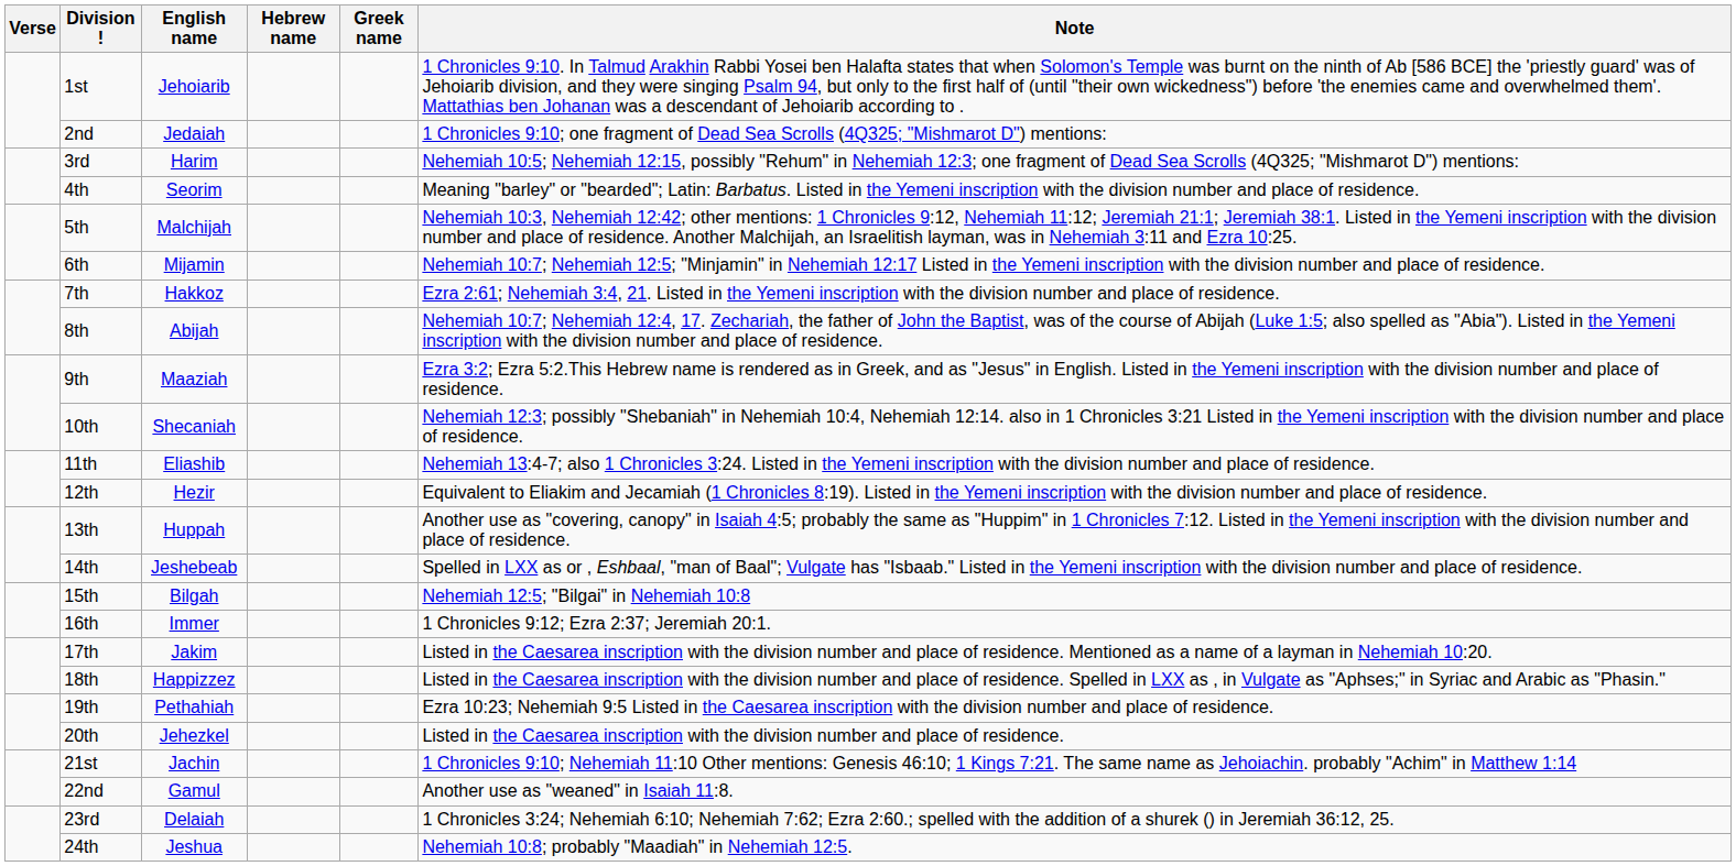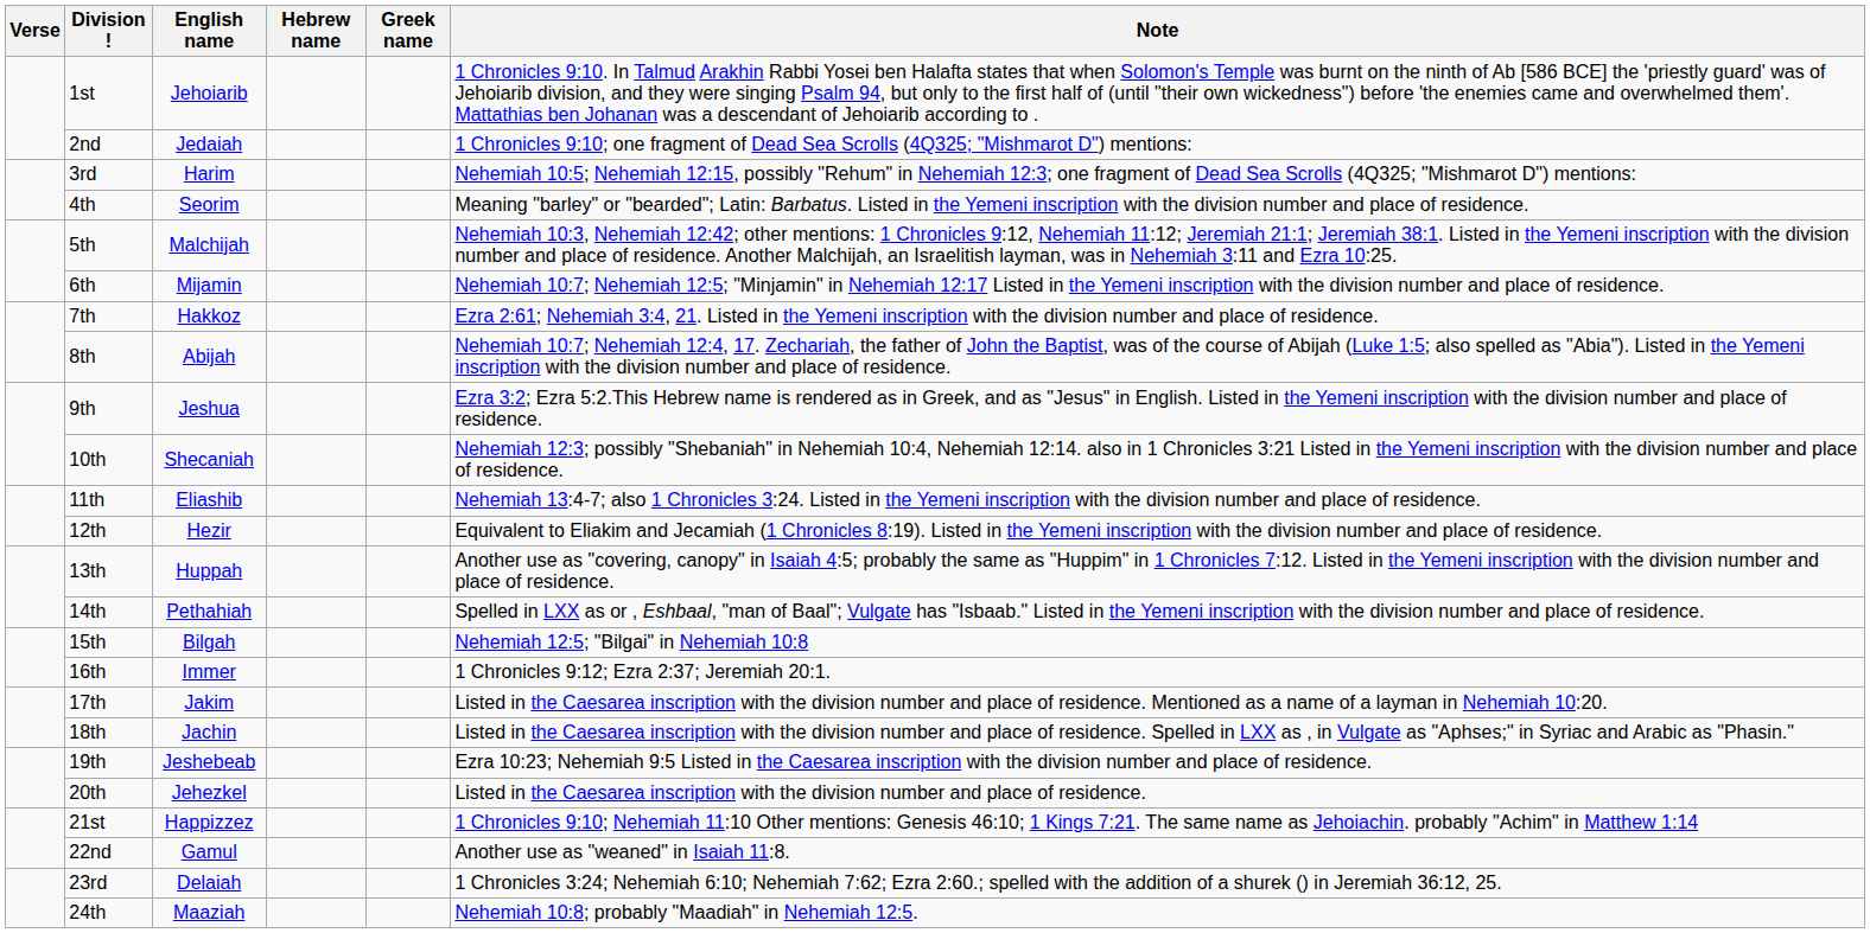 <table class="wikitable">
 <tr>
 <th>Verse</th>
 <th>Division !</th>
 <th>English name</th>
 <th>Hebrew name</th>
 <th>Greek name</th>
 <th>Note</th>
 </tr>
 <tr>
 <td rowspan = "2"; align="center"></td>
 <td>1st</td>
 <td align="center"><a href='#'>Jehoiarib</a></td>
 <td align="center"></td>
 <td align="center"></td>
 <td><a href='#'>1 Chronicles 9:10</a>. In <a href='#'>Talmud</a> <a href='#'>Arakhin</a>  Rabbi Yosei ben Halafta states that when <a href='#'>Solomon's Temple</a> was burnt on the ninth of Ab [586 BCE] the 'priestly guard' was of Jehoiarib division, and they were singing <a href='#'>Psalm 94</a>, but only to the first half of  (until "their own wickedness") before 'the enemies came and overwhelmed them'. <a href='#'>Mattathias ben Johanan</a> was a descendant of Jehoiarib according to .</td>
 </tr>
 <tr>
 <td>2nd</td>
 <td align="center"><a href='#'>Jedaiah</a></td>
 <td align="center"></td>
 <td align="center"></td>
 <td><a href='#'>1 Chronicles 9:10</a>; one fragment of <a href='#'>Dead Sea Scrolls</a> (<a href='#'>4Q325; "Mishmarot D"</a>) mentions:<br></td>
 </tr>
 <tr>
 <td rowspan = "2"; align="center"></td>
 <td>3rd</td>
 <td align="center"><a href='#'>Harim</a></td>
 <td align="center"></td>
 <td align="center"></td>
 <td><a href='#'>Nehemiah 10:5</a>; <a href='#'>Nehemiah 12:15</a>, possibly "Rehum" in <a href='#'>Nehemiah 12:3</a>; one fragment of <a href='#'>Dead Sea Scrolls</a> (4Q325; "Mishmarot D") mentions:<br></td>
 </tr>
 <tr>
 <td>4th</td>
 <td align="center"><a href='#'>Seorim</a></td>
 <td align="center"></td>
 <td align="center"></td>
 <td>Meaning "barley" or "bearded"; Latin: <em>Barbatus</em>. Listed in <a href='#'>the Yemeni inscription</a> with the division number and place of residence.</td>
 </tr>
 <tr>
 <td rowspan = "2"; align="center"></td>
 <td>5th</td>
 <td align="center"><a href='#'>Malchijah</a></td>
 <td align="center"></td>
 <td align="center"></td>
 <td><a href='#'>Nehemiah 10:3</a>, <a href='#'>Nehemiah 12:42</a>; other mentions: <a href='#'>1 Chronicles 9</a>:12, <a href='#'>Nehemiah 11</a>:12; <a href='#'>Jeremiah 21:1</a>; <a href='#'>Jeremiah 38:1</a>. Listed in <a href='#'>the Yemeni inscription</a> with the division number and place of residence. Another Malchijah, an Israelitish layman, was in <a href='#'>Nehemiah 3</a>:11 and <a href='#'>Ezra 10</a>:25.</td>
 </tr>
 <tr>
 <td>6th</td>
 <td align="center"><a href='#'>Mijamin</a></td>
 <td align="center"></td>
 <td align="center"></td>
 <td><a href='#'>Nehemiah 10:7</a>; <a href='#'>Nehemiah 12:5</a>; "Minjamin" in <a href='#'>Nehemiah 12:17</a> Listed in <a href='#'>the Yemeni inscription</a> with the division number and place of residence.</td>
 </tr>
 <tr>
 <td rowspan = "2"; align="center"></td>
 <td>7th</td>
 <td align="center"><a href='#'>Hakkoz</a></td>
 <td align="center"></td>
 <td align="center"></td>
 <td><a href='#'>Ezra 2:61</a>; <a href='#'>Nehemiah 3:4</a>, <a href='#'>21</a>. Listed in <a href='#'>the Yemeni inscription</a> with the division number and place of residence.</td>
 </tr>
 <tr>
 <td>8th</td>
 <td align="center"><a href='#'>Abijah</a></td>
 <td align="center"></td>
 <td align="center"></td>
 <td><a href='#'>Nehemiah 10:7</a>; <a href='#'>Nehemiah 12:4</a>, <a href='#'>17</a>. <a href='#'>Zechariah</a>, the father of <a href='#'>John the Baptist</a>, was of the course of Abijah (<a href='#'>Luke 1:5</a>; also spelled as "Abia"). Listed in <a href='#'>the Yemeni inscription</a> with the division number and place of residence.</td>
 </tr>
 <tr>
 <td rowspan = "2"; align="center"></td>
 <td>9th</td>
-<td align="center"><a href='#'>Maaziah</a></td>
+<td align="center"><a href='#'>Jeshua</a></td>
 <td align="center"></td>
 <td align="center"></td>
 <td><a href='#'>Ezra 3:2</a>; Ezra 5:2.This Hebrew name is rendered as  in Greek, and as "Jesus" in English. Listed in <a href='#'>the Yemeni inscription</a> with the division number and place of residence.</td>
 </tr>
 <tr>
 <td>10th</td>
 <td align="center"><a href='#'>Shecaniah</a></td>
 <td align="center"></td>
 <td align="center"></td>
 <td><a href='#'>Nehemiah 12:3</a>; possibly "Shebaniah" in Nehemiah 10:4, Nehemiah 12:14. also in 1 Chronicles 3:21 Listed in <a href='#'>the Yemeni inscription</a> with the division number and place of residence.</td>
 </tr>
 <tr>
 <td rowspan = "2"; align="center"></td>
 <td>11th</td>
 <td align="center"><a href='#'>Eliashib</a></td>
 <td align="center"></td>
 <td align="center"></td>
 <td><a href='#'>Nehemiah 13</a>:4-7; also <a href='#'>1 Chronicles 3</a>:24. Listed in <a href='#'>the Yemeni inscription</a> with the division number and place of residence.</td>
 </tr>
 <tr>
 <td>12th</td>
 <td align="center"><a href='#'>Hezir</a></td>
 <td align="center"></td>
 <td align="center"></td>
 <td>Equivalent to Eliakim and Jecamiah (<a href='#'>1 Chronicles 8</a>:19). Listed in <a href='#'>the Yemeni inscription</a> with the division number and place of residence.</td>
 </tr>
 <tr>
 <td rowspan = "2"; align="center"></td>
 <td>13th</td>
 <td align="center"><a href='#'>Huppah</a></td>
 <td align="center"></td>
 <td align="center"></td>
 <td>Another use as "covering, canopy" in <a href='#'>Isaiah 4</a>:5; probably the same as "Huppim" in <a href='#'>1 Chronicles 7</a>:12. Listed in <a href='#'>the Yemeni inscription</a> with the division number and place of residence.</td>
 </tr>
 <tr>
 <td>14th</td>
-<td align="center"><a href='#'>Jeshebeab</a></td>
+<td align="center"><a href='#'>Pethahiah</a></td>
 <td align="center"></td>
 <td align="center"></td>
 <td>Spelled in <a href='#'>LXX</a> as  or , <em>Eshbaal</em>, "man of Baal"; <a href='#'>Vulgate</a> has "Isbaab." Listed in <a href='#'>the Yemeni inscription</a> with the division number and place of residence.</td>
 </tr>
 <tr>
 <td rowspan = "2"; align="center"></td>
 <td>15th</td>
 <td align="center"><a href='#'>Bilgah</a></td>
 <td align="center"></td>
 <td align="center"></td>
 <td><a href='#'>Nehemiah 12:5</a>; "Bilgai" in <a href='#'>Nehemiah 10:8</a></td>
 </tr>
 <tr>
 <td>16th</td>
 <td align="center"><a href='#'>Immer</a></td>
 <td align="center"></td>
 <td align="center"></td>
 <td>1 Chronicles 9:12; Ezra 2:37; Jeremiah 20:1.</td>
 </tr>
 <tr>
 <td rowspan = "2"; align="center"></td>
 <td>17th</td>
 <td align="center"><a href='#'>Jakim</a></td>
 <td align="center"></td>
 <td align="center"></td>
 <td>Listed in <a href='#'>the Caesarea inscription</a> with the division number and place of residence. Mentioned as a name of a layman in <a href='#'>Nehemiah 10</a>:20.</td>
 </tr>
 <tr>
 <td>18th</td>
-<td align="center"><a href='#'>Happizzez</a></td>
+<td align="center"><a href='#'>Jachin</a></td>
 <td align="center"></td>
 <td align="center"></td>
 <td>Listed in <a href='#'>the Caesarea inscription</a> with the division number and place of residence. Spelled in <a href='#'>LXX</a> as , in <a href='#'>Vulgate</a> as "Aphses;" in Syriac and Arabic as "Phasin."</td>
 </tr>
 <tr>
 <td rowspan = "2"; align="center"></td>
 <td>19th</td>
-<td align="center"><a href='#'>Pethahiah</a></td>
+<td align="center"><a href='#'>Jeshebeab</a></td>
 <td align="center"></td>
 <td align="center"></td>
 <td>Ezra 10:23; Nehemiah 9:5 Listed in <a href='#'>the Caesarea inscription</a> with the division number and place of residence.</td>
 </tr>
 <tr>
 <td>20th</td>
 <td align="center"><a href='#'>Jehezkel</a></td>
 <td align="center"></td>
 <td align="center"></td>
 <td>Listed in <a href='#'>the Caesarea inscription</a> with the division number and place of residence.</td>
 </tr>
 <tr>
 <td rowspan = "2"; align="center"></td>
 <td>21st</td>
-<td align="center"><a href='#'>Jachin</a></td>
+<td align="center"><a href='#'>Happizzez</a></td>
 <td align="center"></td>
 <td align="center"></td>
 <td><a href='#'>1 Chronicles 9:10</a>; <a href='#'>Nehemiah 11</a>:10 Other mentions: Genesis 46:10; <a href='#'>1 Kings 7:21</a>. The same name as <a href='#'>Jehoiachin</a>. probably "Achim" in <a href='#'>Matthew 1:14</a></td>
 </tr>
 <tr>
 <td>22nd</td>
 <td align="center"><a href='#'>Gamul</a></td>
 <td align="center"></td>
 <td align="center"></td>
 <td>Another use as "weaned" in <a href='#'>Isaiah 11</a>:8.</td>
 </tr>
 <tr>
 <td rowspan = "2"; align="center"></td>
 <td>23rd</td>
 <td align="center"><a href='#'>Delaiah</a></td>
 <td align="center"></td>
 <td align="center"></td>
 <td>1 Chronicles 3:24; Nehemiah 6:10; Nehemiah 7:62; Ezra 2:60.; spelled with the addition of a shurek () in Jeremiah 36:12, 25.</td>
 </tr>
 <tr>
 <td>24th</td>
-<td align="center"><a href='#'>Jeshua</a></td>
+<td align="center"><a href='#'>Maaziah</a></td>
 <td align="center"></td>
 <td align="center"></td>
 <td><a href='#'>Nehemiah 10:8</a>; probably "Maadiah" in <a href='#'>Nehemiah 12:5</a>.</td>
 </tr>
 </table>
